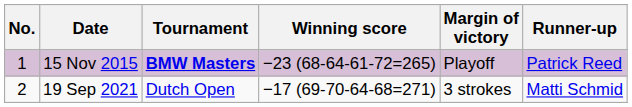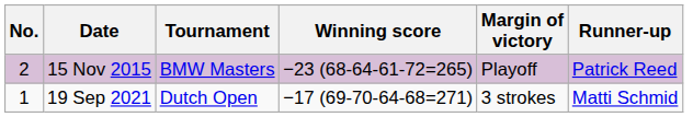 <table class="wikitable" style="font-size:95%;">
 <tr>
 <th>No.</th>
 <th>Date</th>
 <th>Tournament</th>
 <th>Winning score</th>
 <th>Margin of<br>victory</th>
 <th>Runner-up</th>
 </tr>
 <tr style="background:thistle;">
-<td align=center>1</td>
+<td align=center>2</td>
 <td align=right>15 Nov <a href='#'>2015</a></td>
-<td><strong><a href='#'>BMW Masters</a></strong></td>
+<td><a href='#'>BMW Masters</a></td>
 <td>−23 (68-64-61-72=265)</td>
 <td>Playoff</td>
 <td> <a href='#'>Patrick Reed</a></td>
 </tr>
 <tr>
-<td align=center>2</td>
+<td align=center>1</td>
 <td align=right>19 Sep <a href='#'>2021</a></td>
 <td><a href='#'>Dutch Open</a></td>
 <td>−17 (69-70-64-68=271)</td>
 <td>3 strokes</td>
 <td> <a href='#'>Matti Schmid</a></td>
 </tr>
 </table>
